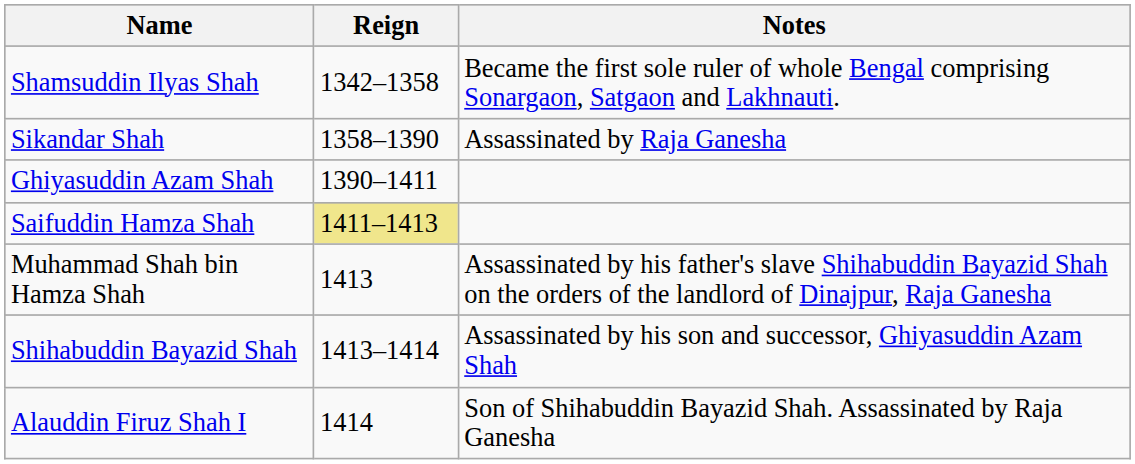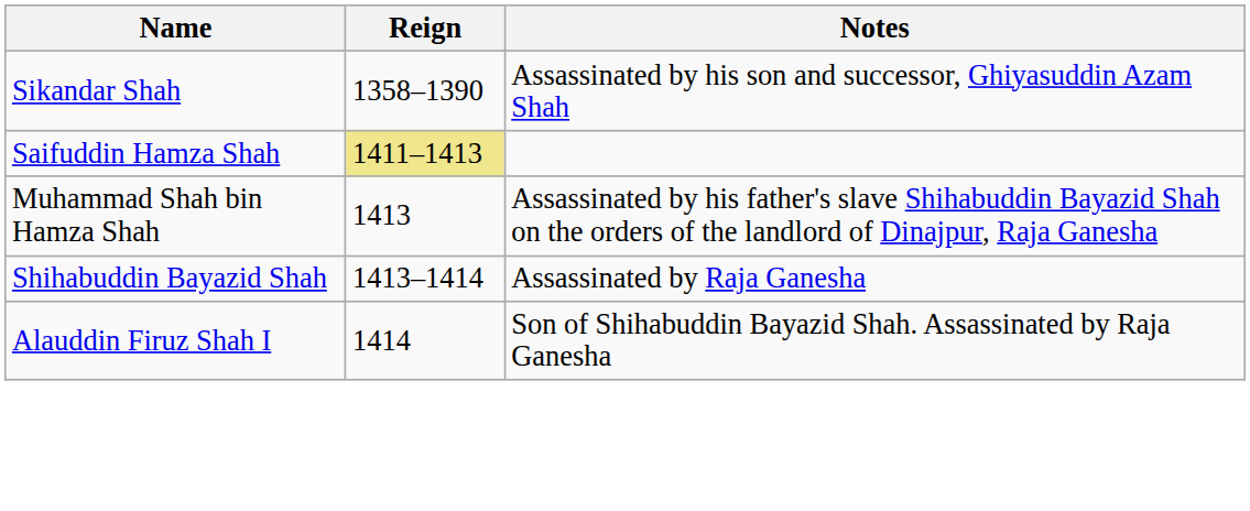 <table class="wikitable">
 <tr>
 <th style="width:180px;">Name</th>
 <th style="width:80px;">Reign</th>
 <th style="width:400px;">Notes</th>
 </tr>
 <tr>
-<td><a href='#'>Shamsuddin Ilyas Shah</a></td>
-<td>1342–1358</td>
-<td>Became the first sole ruler of whole <a href='#'>Bengal</a> comprising <a href='#'>Sonargaon</a>, <a href='#'>Satgaon</a> and <a href='#'>Lakhnauti</a>.</td>
-</tr>
-<tr>
 <td><a href='#'>Sikandar Shah</a></td>
 <td>1358–1390</td>
-<td>Assassinated by <a href='#'>Raja Ganesha</a></td>
-</tr>
-<tr>
-<td><a href='#'>Ghiyasuddin Azam Shah</a></td>
-<td>1390–1411</td>
-<td></td>
+<td>Assassinated by his son and successor, <a href='#'>Ghiyasuddin Azam Shah</a></td>
 </tr>
 <tr>
 <td><a href='#'>Saifuddin Hamza Shah</a></td>
 <td style="background: khaki;">1411–1413</td>
 <td></td>
 </tr>
 <tr>
 <td>Muhammad Shah bin Hamza Shah</td>
 <td>1413</td>
 <td>Assassinated by his father's slave <a href='#'>Shihabuddin Bayazid Shah</a> on the orders of the landlord of <a href='#'>Dinajpur</a>, <a href='#'>Raja Ganesha</a></td>
 </tr>
 <tr>
 <td><a href='#'>Shihabuddin Bayazid Shah</a></td>
 <td>1413–1414</td>
-<td>Assassinated by his son and successor, <a href='#'>Ghiyasuddin Azam Shah</a></td>
+<td>Assassinated by <a href='#'>Raja Ganesha</a></td>
 </tr>
 <tr>
 <td><a href='#'>Alauddin Firuz Shah I</a></td>
 <td>1414</td>
 <td>Son of Shihabuddin Bayazid Shah. Assassinated by Raja Ganesha</td>
 </tr>
 </table>
